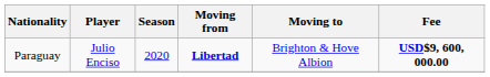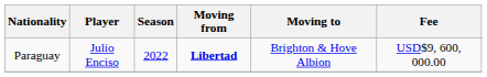 <table class="wikitable sortable"  style="text-align:center; width:70%;">
 <tr>
 <th>Nationality</th>
 <th>Player</th>
 <th>Season</th>
 <th>Moving from</th>
 <th>Moving to</th>
 <th>Fee</th>
 </tr>
 <tr>
 <td> Paraguay</td>
 <td><a href='#'>Julio Enciso</a></td>
-<td><a href='#'>2020</a></td>
+<td><a href='#'>2022</a></td>
 <td><strong><a href='#'>Libertad</a></strong></td>
 <td> <a href='#'>Brighton & Hove Albion</a></td>
-<td><strong><a href='#'>USD</a>$9, 600, 000.00</strong></td>
+<td><a href='#'>USD</a>$9, 600, 000.00</td>
 </tr>
 <tr>
 </tr>
 </table>
